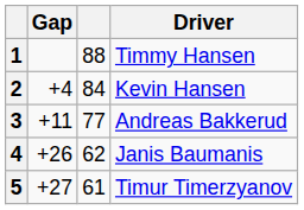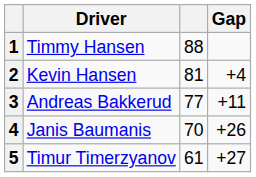 <table class="wikitable" style="font-size: 95%;">
 <tr>
 <th></th>
+<th>Driver</th>
+<th></th>
 <th>Gap</th>
-<th></th>
-<th>Driver</th>
 </tr>
 <tr>
 <th>1</th>
+<td> <a href='#'>Timmy Hansen</a></td>
+<td>88</td>
 <td></td>
-<td>88</td>
-<td> <a href='#'>Timmy Hansen</a></td>
 </tr>
 <tr>
 <th>2</th>
+<td> <a href='#'>Kevin Hansen</a></td>
+<td>81</td>
 <td align="right">+4</td>
-<td>84</td>
-<td> <a href='#'>Kevin Hansen</a></td>
 </tr>
 <tr>
 <th>3</th>
+<td> <a href='#'>Andreas Bakkerud</a></td>
+<td>77</td>
 <td align="right">+11</td>
-<td>77</td>
-<td> <a href='#'>Andreas Bakkerud</a></td>
 </tr>
 <tr>
 <th>4</th>
+<td> <a href='#'>Janis Baumanis</a></td>
+<td>70</td>
 <td align="right">+26</td>
-<td>62</td>
-<td> <a href='#'>Janis Baumanis</a></td>
 </tr>
 <tr>
 <th>5</th>
+<td> <a href='#'>Timur Timerzyanov</a></td>
+<td>61</td>
 <td align="right">+27</td>
-<td>61</td>
-<td> <a href='#'>Timur Timerzyanov</a></td>
 </tr>
 </table>
